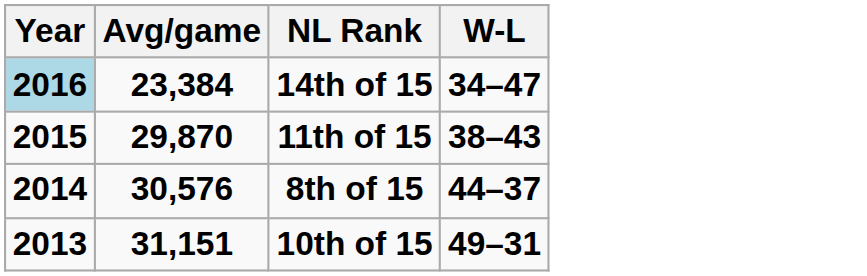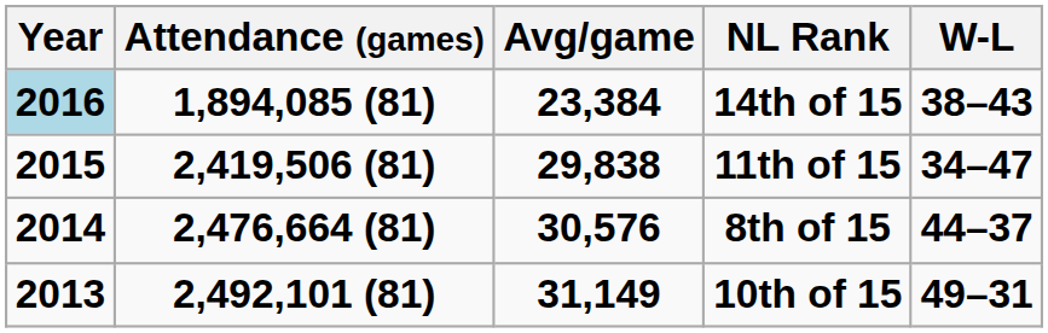 <table class="wikitable" style="text-align:center;">
 <tr>
 <th>Year</th>
+<th>Attendance <small>(games)</small></th>
 <th>Avg/game</th>
 <th>NL Rank</th>
 <th>W-L</th>
 </tr>
 <tr>
 <td style="background: lightblue;"><strong>2016</strong></td>
+<td><strong>1,894,085 (81)</strong></td>
 <td><strong>23,384</strong></td>
 <td><strong>14th of 15</strong></td>
+<td><strong>38–43</strong> </td>
+</tr>
+<tr>
+<td><strong>2015</strong></td>
+<td><strong>2,419,506 (81)</strong></td>
+<td><strong>29,838</strong></td>
+<td><strong>11th of 15</strong></td>
 <td><strong>34–47</strong></td>
 </tr>
 <tr>
-<td><strong>2015</strong></td>
-<td><strong>29,870</strong></td>
-<td><strong>11th of 15</strong></td>
-<td><strong>38–43</strong> </td>
-</tr>
-<tr>
 <td><strong>2014</strong></td>
+<td><strong>2,476,664 (81)</strong></td>
 <td><strong>30,576</strong></td>
 <td><strong>8th of 15</strong></td>
 <td><strong>44–37</strong></td>
 </tr>
 <tr>
 <td><strong>2013</strong></td>
-<td><strong>31,151</strong></td>
+<td><strong>2,492,101 (81)</strong></td>
+<td><strong>31,149</strong></td>
 <td><strong>10th of 15</strong></td>
 <td><strong>49–31</strong></td>
 </tr>
 </table>
